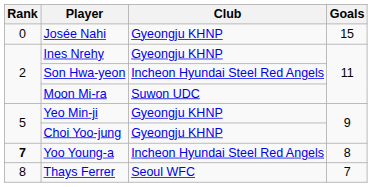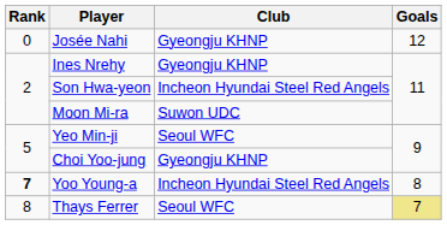 <table class="wikitable" style="text-align:center">
 <tr>
 <th>Rank</th>
 <th>Player</th>
 <th>Club</th>
 <th>Goals</th>
 </tr>
 <tr>
 <td>0</td>
 <td align="left"> <a href='#'>Josée Nahi</a></td>
 <td align="left"><a href='#'>Gyeongju KHNP</a></td>
-<td>15</td>
+<td>12</td>
 </tr>
 <tr>
 <td rowspan=3>2</td>
 <td align="left"> <a href='#'>Ines Nrehy</a></td>
 <td align="left"><a href='#'>Gyeongju KHNP</a></td>
 <td rowspan=3>11</td>
 </tr>
 <tr>
 <td align="left"> <a href='#'>Son Hwa-yeon</a></td>
 <td align="left"><a href='#'>Incheon Hyundai Steel Red Angels</a></td>
 </tr>
 <tr>
 <td align="left"> <a href='#'>Moon Mi-ra</a></td>
 <td align="left"><a href='#'>Suwon UDC</a></td>
 </tr>
 <tr>
 <td rowspan=2>5</td>
 <td align="left"> <a href='#'>Yeo Min-ji</a></td>
-<td align="left"><a href='#'>Gyeongju KHNP</a></td>
+<td align="left"><a href='#'>Seoul WFC</a></td>
 <td rowspan=2>9</td>
 </tr>
 <tr>
 <td align="left"> <a href='#'>Choi Yoo-jung</a></td>
 <td align="left"><a href='#'>Gyeongju KHNP</a></td>
 </tr>
 <tr>
 <td><strong>7</strong></td>
 <td align="left"> <a href='#'>Yoo Young-a</a></td>
 <td align="left"><a href='#'>Incheon Hyundai Steel Red Angels</a></td>
 <td>8</td>
 </tr>
 <tr>
 <td>8</td>
 <td align="left"> <a href='#'>Thays Ferrer</a></td>
 <td align="left"><a href='#'>Seoul WFC</a></td>
-<td>7</td>
+<td style="background: khaki;">7</td>
 </tr>
 </table>
